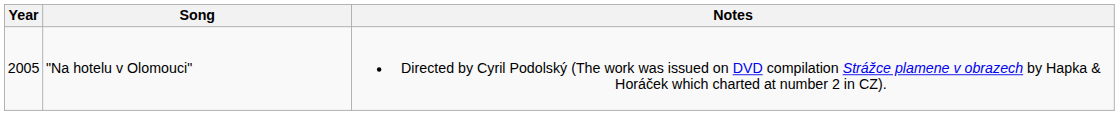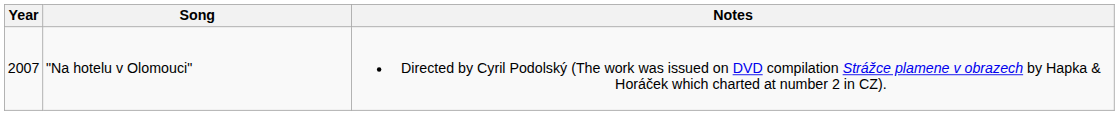 <table class="wikitable" style="text-align:center;">
 <tr>
 <th width=1>Year</th>
 <th width=340>Song</th>
 <th>Notes</th>
 </tr>
 <tr>
-<td>2005</td>
+<td>2007</td>
 <td align=left>"Na hotelu v Olomouci"</td>
 <td><br><ul><li>Directed by Cyril Podolský (The work was issued on <a href='#'>DVD</a> compilation <em><a href='#'>Strážce plamene v obrazech</a></em> by Hapka & Horáček which charted at number 2 in CZ).</li></ul></td>
 </tr>
 </table>
